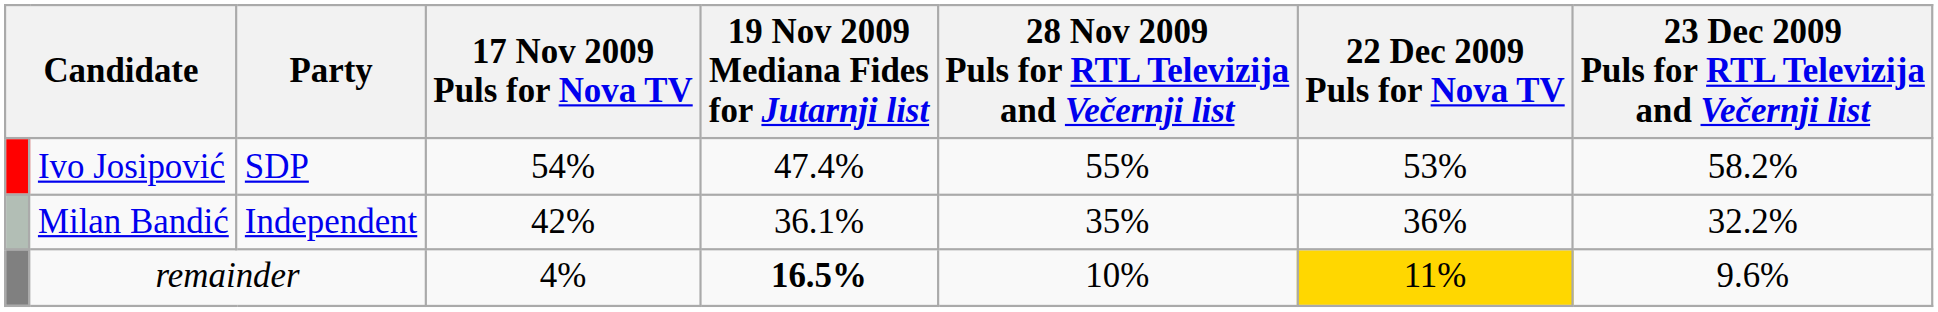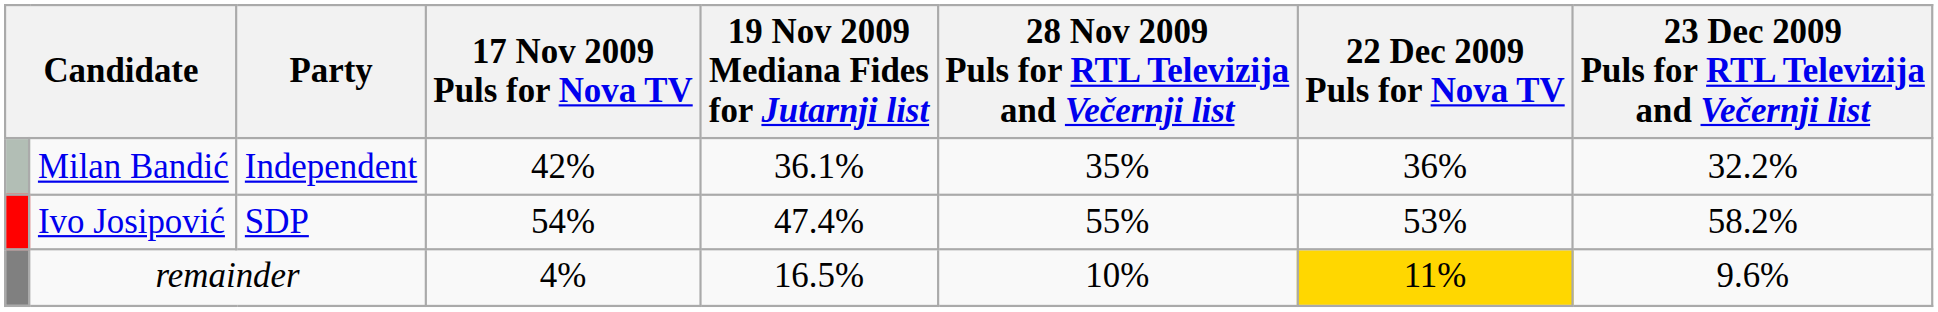 <table class="wikitable">
 <tr>
 <th colspan=2>Candidate</th>
 <th>Party</th>
 <th>17 Nov 2009<br>Puls for <a href='#'>Nova TV</a></th>
 <th>19 Nov 2009<br>Mediana Fides<br>for <em><a href='#'>Jutarnji list</a></em></th>
 <th>28 Nov 2009<br>Puls for <a href='#'>RTL Televizija</a><br> and <em><a href='#'>Večernji list</a></em></th>
 <th>22 Dec 2009<br>Puls for <a href='#'>Nova TV</a></th>
 <th>23 Dec 2009<br>Puls for <a href='#'>RTL Televizija</a><br> and <em><a href='#'>Večernji list</a></em></th>
+</tr>
+<tr>
+<td style="background:#b2beb5;"> </td>
+<td><a href='#'>Milan Bandić</a></td>
+<td><a href='#'>Independent</a></td>
+<td align=center>42%</td>
+<td align=center>36.1%</td>
+<td align=center>35%</td>
+<td align=center>36%</td>
+<td align=center>32.2%</td>
 </tr>
 <tr>
 <td bgcolor=red> </td>
 <td><a href='#'>Ivo Josipović</a></td>
 <td><a href='#'>SDP</a></td>
 <td align=center>54%</td>
 <td align=center>47.4%</td>
 <td align=center>55%</td>
 <td align=center>53%</td>
 <td align=center>58.2%</td>
 </tr>
 <tr>
-<td style="background:#b2beb5;"> </td>
-<td><a href='#'>Milan Bandić</a></td>
-<td><a href='#'>Independent</a></td>
-<td align=center>42%</td>
-<td align=center>36.1%</td>
-<td align=center>35%</td>
-<td align=center>36%</td>
-<td align=center>32.2%</td>
-</tr>
-<tr>
 <td bgcolor=grey> </td>
 <td colspan="2" style="text-align:center;"><em>remainder</em></td>
 <td align=center>4%</td>
-<td align=center><strong>16.5%</strong></td>
+<td align=center>16.5%</td>
 <td align=center>10%</td>
 <td align=center style="background: gold;">11%</td>
 <td align=center>9.6%</td>
 </tr>
 </table>
